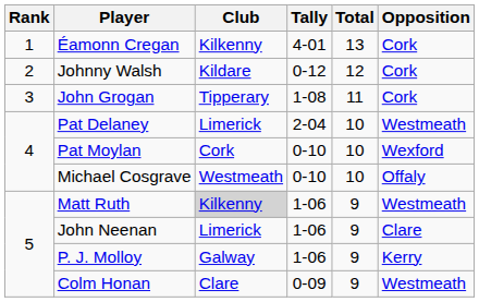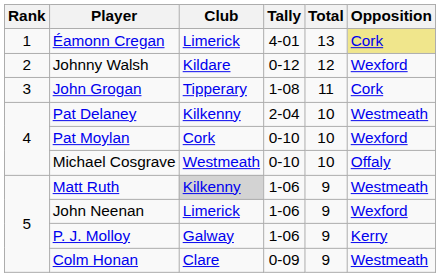 <table class="wikitable">
 <tr>
 <th>Rank</th>
 <th>Player</th>
 <th>Club</th>
 <th>Tally</th>
 <th>Total</th>
 <th>Opposition</th>
 </tr>
 <tr>
 <td rowspan="1" style="text-align:center;">1</td>
 <td><a href='#'>Éamonn Cregan</a></td>
-<td><a href='#'>Kilkenny</a></td>
+<td><a href='#'>Limerick</a></td>
 <td align=center>4-01</td>
 <td align=center>13</td>
-<td><a href='#'>Cork</a></td>
+<td style="background: khaki;"><a href='#'>Cork</a></td>
 </tr>
 <tr>
 <td rowspan="1" style="text-align:center;">2</td>
 <td>Johnny Walsh</td>
 <td><a href='#'>Kildare</a></td>
 <td align=center>0-12</td>
 <td align=center>12</td>
-<td><a href='#'>Cork</a></td>
+<td><a href='#'>Wexford</a></td>
 </tr>
 <tr>
 <td rowspan="1" style="text-align:center;">3</td>
 <td><a href='#'>John Grogan</a></td>
 <td><a href='#'>Tipperary</a></td>
 <td align=center>1-08</td>
 <td align=center>11</td>
 <td><a href='#'>Cork</a></td>
 </tr>
 <tr>
 <td rowspan="3" style="text-align:center;">4</td>
 <td><a href='#'>Pat Delaney</a></td>
-<td><a href='#'>Limerick</a></td>
+<td><a href='#'>Kilkenny</a></td>
 <td align=center>2-04</td>
 <td align=center>10</td>
 <td><a href='#'>Westmeath</a></td>
 </tr>
 <tr>
 <td><a href='#'>Pat Moylan</a></td>
 <td><a href='#'>Cork</a></td>
 <td align=center>0-10</td>
 <td align=center>10</td>
 <td><a href='#'>Wexford</a></td>
 </tr>
 <tr>
 <td>Michael Cosgrave</td>
 <td><a href='#'>Westmeath</a></td>
 <td align=center>0-10</td>
 <td align=center>10</td>
 <td><a href='#'>Offaly</a></td>
 </tr>
 <tr>
 <td rowspan="4" style="text-align:center;">5</td>
 <td><a href='#'>Matt Ruth</a></td>
 <td style="background: lightgrey;"><a href='#'>Kilkenny</a></td>
 <td align=center>1-06</td>
 <td align=center>9</td>
 <td><a href='#'>Westmeath</a></td>
 </tr>
 <tr>
 <td>John Neenan</td>
 <td><a href='#'>Limerick</a></td>
 <td align=center>1-06</td>
 <td align=center>9</td>
-<td><a href='#'>Clare</a></td>
+<td><a href='#'>Wexford</a></td>
 </tr>
 <tr>
 <td><a href='#'>P. J. Molloy</a></td>
 <td><a href='#'>Galway</a></td>
 <td align=center>1-06</td>
 <td align=center>9</td>
 <td><a href='#'>Kerry</a></td>
 </tr>
 <tr>
 <td><a href='#'>Colm Honan</a></td>
 <td><a href='#'>Clare</a></td>
 <td align=center>0-09</td>
 <td align=center>9</td>
 <td><a href='#'>Westmeath</a></td>
 </tr>
 </table>
